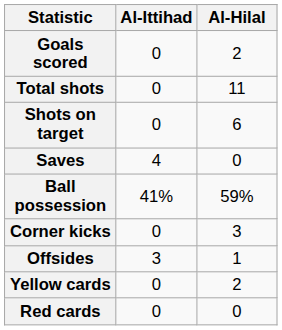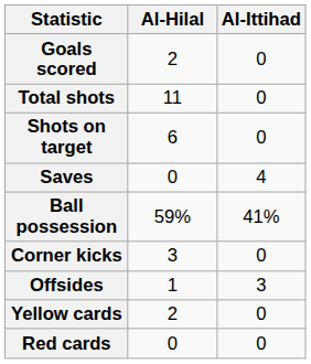 <table class="wikitable plainrowheaders" style="text-align:center">
 <tr>
 <th scope="col" style="width:100px">Statistic</th>
+<th scope="col" style="width:70px">Al-Hilal</th>
 <th scope="col" style="width:70px">Al-Ittihad</th>
-<th scope="col" style="width:70px">Al-Hilal</th>
 </tr>
 <tr>
 <th scope=row>Goals scored</th>
+<td>2</td>
 <td>0</td>
-<td>2</td>
 </tr>
 <tr>
 <th scope=row>Total shots</th>
+<td>11</td>
 <td>0</td>
-<td>11</td>
 </tr>
 <tr>
 <th scope=row>Shots on target</th>
+<td>6</td>
 <td>0</td>
-<td>6</td>
 </tr>
 <tr>
 <th scope=row>Saves</th>
+<td>0</td>
 <td>4</td>
+</tr>
+<tr>
+<th scope=row>Ball possession</th>
+<td>59%</td>
+<td>41%</td>
+</tr>
+<tr>
+<th scope=row>Corner kicks</th>
+<td>3</td>
 <td>0</td>
 </tr>
 <tr>
-<th scope=row>Ball possession</th>
-<td>41%</td>
-<td>59%</td>
-</tr>
-<tr>
-<th scope=row>Corner kicks</th>
-<td>0</td>
+<th scope=row>Offsides</th>
+<td>1</td>
 <td>3</td>
 </tr>
 <tr>
-<th scope=row>Offsides</th>
-<td>3</td>
-<td>1</td>
-</tr>
-<tr>
 <th scope=row>Yellow cards</th>
+<td>2</td>
 <td>0</td>
-<td>2</td>
 </tr>
 <tr>
 <th scope=row>Red cards</th>
 <td>0</td>
 <td>0</td>
 </tr>
 </table>
